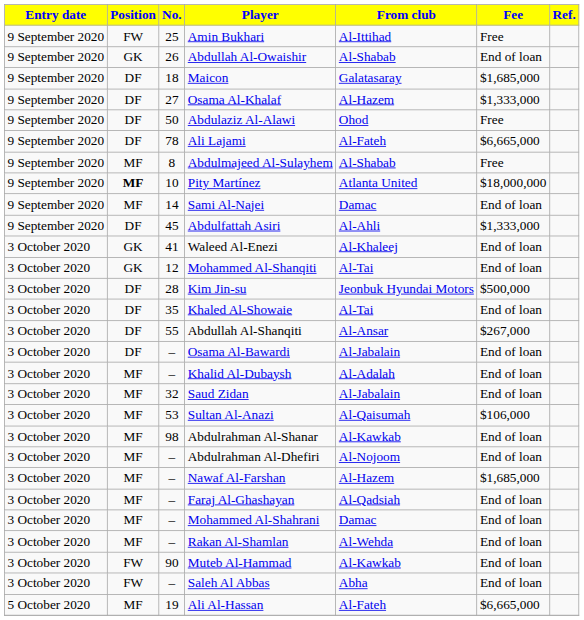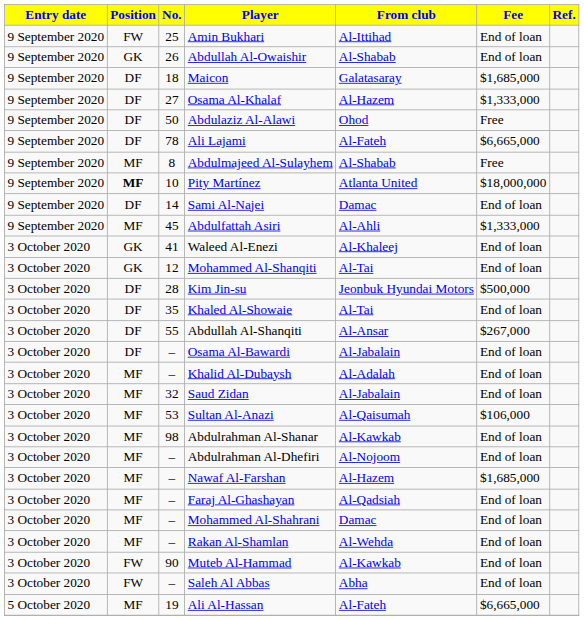 <table class="wikitable sortable">
 <tr>
 <th style="background:yellow; color:blue;"><strong>Entry date</strong></th>
 <th style="background:yellow; color:blue;"><strong>Position</strong></th>
 <th style="background:yellow; color:blue;"><strong>No.</strong></th>
 <th style="background:yellow; color:blue;"><strong>Player</strong></th>
 <th style="background:yellow; color:blue;"><strong>From club</strong></th>
 <th style="background:yellow; color:blue;"><strong>Fee</strong></th>
 <th style="background:yellow; color:blue;"><strong>Ref.</strong></th>
 </tr>
 <tr>
 <td>9 September 2020</td>
 <td style="text-align:center;">FW</td>
 <td style="text-align:center;">25</td>
 <td style="text-align:left;"> <a href='#'>Amin Bukhari</a></td>
 <td style="text-align:left;"> <a href='#'>Al-Ittihad</a></td>
-<td>Free</td>
+<td>End of loan</td>
 <td></td>
 </tr>
 <tr>
 <td>9 September 2020</td>
 <td style="text-align:center;">GK</td>
 <td style="text-align:center;">26</td>
 <td style="text-align:left;"> <a href='#'>Abdullah Al-Owaishir</a></td>
 <td style="text-align:left;"> <a href='#'>Al-Shabab</a></td>
 <td>End of loan</td>
 <td></td>
 </tr>
 <tr>
 <td>9 September 2020</td>
 <td style="text-align:center;">DF</td>
 <td style="text-align:center;">18</td>
 <td style="text-align:left;"> <a href='#'>Maicon</a></td>
 <td style="text-align:left;"> <a href='#'>Galatasaray</a></td>
 <td>$1,685,000</td>
 <td></td>
 </tr>
 <tr>
 <td>9 September 2020</td>
 <td style="text-align:center;">DF</td>
 <td style="text-align:center;">27</td>
 <td style="text-align:left;"> <a href='#'>Osama Al-Khalaf</a></td>
 <td style="text-align:left;"> <a href='#'>Al-Hazem</a></td>
 <td>$1,333,000</td>
 <td></td>
 </tr>
 <tr>
 <td>9 September 2020</td>
 <td style="text-align:center;">DF</td>
 <td style="text-align:center;">50</td>
 <td style="text-align:left;"> <a href='#'>Abdulaziz Al-Alawi</a></td>
 <td style="text-align:left;"> <a href='#'>Ohod</a></td>
 <td>Free</td>
 <td></td>
 </tr>
 <tr>
 <td>9 September 2020</td>
 <td style="text-align:center;">DF</td>
 <td style="text-align:center;">78</td>
 <td style="text-align:left;"> <a href='#'>Ali Lajami</a></td>
 <td style="text-align:left;"> <a href='#'>Al-Fateh</a></td>
 <td>$6,665,000</td>
 <td></td>
 </tr>
 <tr>
 <td>9 September 2020</td>
 <td style="text-align:center;">MF</td>
 <td style="text-align:center;">8</td>
 <td style="text-align:left;"> <a href='#'>Abdulmajeed Al-Sulayhem</a></td>
 <td style="text-align:left;"> <a href='#'>Al-Shabab</a></td>
 <td>Free</td>
 <td></td>
 </tr>
 <tr>
 <td>9 September 2020</td>
 <td style="text-align:center;"><strong>MF</strong></td>
 <td style="text-align:center;">10</td>
 <td style="text-align:left;"> <a href='#'>Pity Martínez</a></td>
 <td style="text-align:left;"> <a href='#'>Atlanta United</a></td>
 <td>$18,000,000</td>
 <td></td>
 </tr>
 <tr>
 <td>9 September 2020</td>
-<td style="text-align:center;">MF</td>
+<td style="text-align:center;">DF</td>
 <td style="text-align:center;">14</td>
 <td style="text-align:left;"> <a href='#'>Sami Al-Najei</a></td>
 <td style="text-align:left;"> <a href='#'>Damac</a></td>
 <td>End of loan</td>
 <td></td>
 </tr>
 <tr>
 <td>9 September 2020</td>
-<td style="text-align:center;">DF</td>
+<td style="text-align:center;">MF</td>
 <td style="text-align:center;">45</td>
 <td style="text-align:left;"> <a href='#'>Abdulfattah Asiri</a></td>
 <td style="text-align:left;"> <a href='#'>Al-Ahli</a></td>
 <td>$1,333,000</td>
 <td></td>
 </tr>
 <tr>
 <td>3 October 2020</td>
 <td style="text-align:center;">GK</td>
 <td style="text-align:center;">41</td>
 <td style="text-align:left;"> Waleed Al-Enezi</td>
 <td style="text-align:left;"> <a href='#'>Al-Khaleej</a></td>
 <td>End of loan</td>
 <td></td>
 </tr>
 <tr>
 <td>3 October 2020</td>
 <td style="text-align:center;">GK</td>
 <td style="text-align:center;">12</td>
 <td style="text-align:left;"> <a href='#'>Mohammed Al-Shanqiti</a></td>
 <td style="text-align:left;"> <a href='#'>Al-Tai</a></td>
 <td>End of loan</td>
 <td></td>
 </tr>
 <tr>
 <td>3 October 2020</td>
 <td style="text-align:center;">DF</td>
 <td style="text-align:center;">28</td>
 <td style="text-align:left;"> <a href='#'>Kim Jin-su</a></td>
 <td style="text-align:left;"> <a href='#'>Jeonbuk Hyundai Motors</a></td>
 <td>$500,000</td>
 <td></td>
 </tr>
 <tr>
 <td>3 October 2020</td>
 <td style="text-align:center;">DF</td>
 <td style="text-align:center;">35</td>
 <td style="text-align:left;"> <a href='#'>Khaled Al-Showaie</a></td>
 <td style="text-align:left;"> <a href='#'>Al-Tai</a></td>
 <td>End of loan</td>
 <td></td>
 </tr>
 <tr>
 <td>3 October 2020</td>
 <td style="text-align:center;">DF</td>
 <td style="text-align:center;">55</td>
 <td style="text-align:left;"> Abdullah Al-Shanqiti</td>
 <td style="text-align:left;"> <a href='#'>Al-Ansar</a></td>
 <td>$267,000</td>
 <td></td>
 </tr>
 <tr>
 <td>3 October 2020</td>
 <td style="text-align:center;">DF</td>
 <td style="text-align:center;">–</td>
 <td style="text-align:left;"> <a href='#'>Osama Al-Bawardi</a></td>
 <td style="text-align:left;"> <a href='#'>Al-Jabalain</a></td>
 <td>End of loan</td>
 <td></td>
 </tr>
 <tr>
 <td>3 October 2020</td>
 <td style="text-align:center;">MF</td>
 <td style="text-align:center;">–</td>
 <td style="text-align:left;"> <a href='#'>Khalid Al-Dubaysh</a></td>
 <td style="text-align:left;"> <a href='#'>Al-Adalah</a></td>
 <td>End of loan</td>
 <td></td>
 </tr>
 <tr>
 <td>3 October 2020</td>
 <td style="text-align:center;">MF</td>
 <td style="text-align:center;">32</td>
 <td style="text-align:left;"> <a href='#'>Saud Zidan</a></td>
 <td style="text-align:left;"> <a href='#'>Al-Jabalain</a></td>
 <td>End of loan</td>
 <td></td>
 </tr>
 <tr>
 <td>3 October 2020</td>
 <td style="text-align:center;">MF</td>
 <td style="text-align:center;">53</td>
 <td style="text-align:left;"> <a href='#'>Sultan Al-Anazi</a></td>
 <td style="text-align:left;"> <a href='#'>Al-Qaisumah</a></td>
 <td>$106,000</td>
 <td></td>
 </tr>
 <tr>
 <td>3 October 2020</td>
 <td style="text-align:center;">MF</td>
 <td style="text-align:center;">98</td>
 <td style="text-align:left;"> Abdulrahman Al-Shanar</td>
 <td style="text-align:left;"> <a href='#'>Al-Kawkab</a></td>
 <td>End of loan</td>
 <td></td>
 </tr>
 <tr>
 <td>3 October 2020</td>
 <td style="text-align:center;">MF</td>
 <td style="text-align:center;">–</td>
 <td style="text-align:left;"> Abdulrahman Al-Dhefiri</td>
 <td style="text-align:left;"> <a href='#'>Al-Nojoom</a></td>
 <td>End of loan</td>
 <td></td>
 </tr>
 <tr>
 <td>3 October 2020</td>
 <td style="text-align:center;">MF</td>
 <td style="text-align:center;">–</td>
 <td style="text-align:left;"> <a href='#'>Nawaf Al-Farshan</a></td>
 <td style="text-align:left;"> <a href='#'>Al-Hazem</a></td>
 <td>$1,685,000</td>
 <td></td>
 </tr>
 <tr>
 <td>3 October 2020</td>
 <td style="text-align:center;">MF</td>
 <td style="text-align:center;">–</td>
 <td style="text-align:left;"> <a href='#'>Faraj Al-Ghashayan</a></td>
 <td style="text-align:left;"> <a href='#'>Al-Qadsiah</a></td>
 <td>End of loan</td>
 <td></td>
 </tr>
 <tr>
 <td>3 October 2020</td>
 <td style="text-align:center;">MF</td>
 <td style="text-align:center;">–</td>
 <td style="text-align:left;"> <a href='#'>Mohammed Al-Shahrani</a></td>
 <td style="text-align:left;"> <a href='#'>Damac</a></td>
 <td>End of loan</td>
 <td></td>
 </tr>
 <tr>
 <td>3 October 2020</td>
 <td style="text-align:center;">MF</td>
 <td style="text-align:center;">–</td>
 <td style="text-align:left;"> <a href='#'>Rakan Al-Shamlan</a></td>
 <td style="text-align:left;"> <a href='#'>Al-Wehda</a></td>
 <td>End of loan</td>
 <td></td>
 </tr>
 <tr>
 <td>3 October 2020</td>
 <td style="text-align:center;">FW</td>
 <td style="text-align:center;">90</td>
 <td style="text-align:left;"> <a href='#'>Muteb Al-Hammad</a></td>
 <td style="text-align:left;"> <a href='#'>Al-Kawkab</a></td>
 <td>End of loan</td>
 <td></td>
 </tr>
 <tr>
 <td>3 October 2020</td>
 <td style="text-align:center;">FW</td>
 <td style="text-align:center;">–</td>
 <td style="text-align:left;"> <a href='#'>Saleh Al Abbas</a></td>
 <td style="text-align:left;"> <a href='#'>Abha</a></td>
 <td>End of loan</td>
 <td></td>
 </tr>
 <tr>
 <td>5 October 2020</td>
 <td style="text-align:center;">MF</td>
 <td style="text-align:center;">19</td>
 <td style="text-align:left;"> <a href='#'>Ali Al-Hassan</a></td>
 <td style="text-align:left;"> <a href='#'>Al-Fateh</a></td>
 <td>$6,665,000</td>
 <td></td>
 </tr>
 <tr>
 </tr>
 </table>
